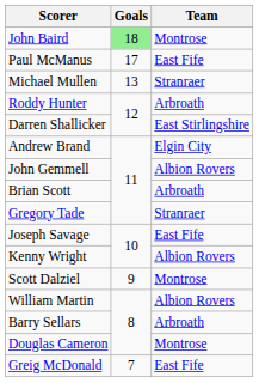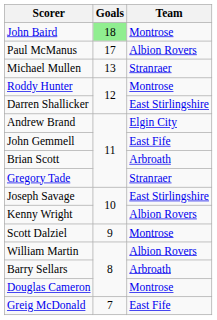 <table class="wikitable">
 <tr>
 <th>Scorer</th>
 <th>Goals</th>
 <th>Team</th>
 </tr>
 <tr>
 <td> <a href='#'>John Baird</a></td>
 <td align=center style="background: lightgreen;">18</td>
 <td><a href='#'>Montrose</a></td>
 </tr>
 <tr>
 <td> Paul McManus</td>
 <td align=center>17</td>
-<td><a href='#'>East Fife</a></td>
+<td><a href='#'>Albion Rovers</a></td>
 </tr>
 <tr>
 <td> Michael Mullen</td>
 <td align=center>13</td>
 <td><a href='#'>Stranraer</a></td>
 </tr>
 <tr>
 <td> <a href='#'>Roddy Hunter</a></td>
 <td rowspan=2 align=center>12</td>
-<td><a href='#'>Arbroath</a></td>
+<td><a href='#'>Montrose</a></td>
 </tr>
 <tr>
 <td> Darren Shallicker</td>
 <td><a href='#'>East Stirlingshire</a></td>
 </tr>
 <tr>
 <td> Andrew Brand</td>
 <td rowspan=4 align=center>11</td>
 <td><a href='#'>Elgin City</a></td>
 </tr>
 <tr>
 <td> John Gemmell</td>
-<td><a href='#'>Albion Rovers</a></td>
+<td><a href='#'>East Fife</a></td>
 </tr>
 <tr>
 <td> Brian Scott</td>
 <td><a href='#'>Arbroath</a></td>
 </tr>
 <tr>
 <td> <a href='#'>Gregory Tade</a></td>
 <td><a href='#'>Stranraer</a></td>
 </tr>
 <tr>
 <td> Joseph Savage</td>
 <td rowspan=2 align=center>10</td>
-<td><a href='#'>East Fife</a></td>
+<td><a href='#'>East Stirlingshire</a></td>
 </tr>
 <tr>
 <td> Kenny Wright</td>
 <td><a href='#'>Albion Rovers</a></td>
 </tr>
 <tr>
 <td> Scott Dalziel</td>
 <td align=center>9</td>
 <td><a href='#'>Montrose</a></td>
 </tr>
 <tr>
 <td> William Martin</td>
 <td rowspan=3 align=center>8</td>
 <td><a href='#'>Albion Rovers</a></td>
 </tr>
 <tr>
 <td> Barry Sellars</td>
 <td><a href='#'>Arbroath</a></td>
 </tr>
 <tr>
 <td> <a href='#'>Douglas Cameron</a></td>
 <td><a href='#'>Montrose</a></td>
 </tr>
 <tr>
 <td> <a href='#'>Greig McDonald</a></td>
 <td align=center>7</td>
 <td><a href='#'>East Fife</a></td>
 </tr>
 </table>
